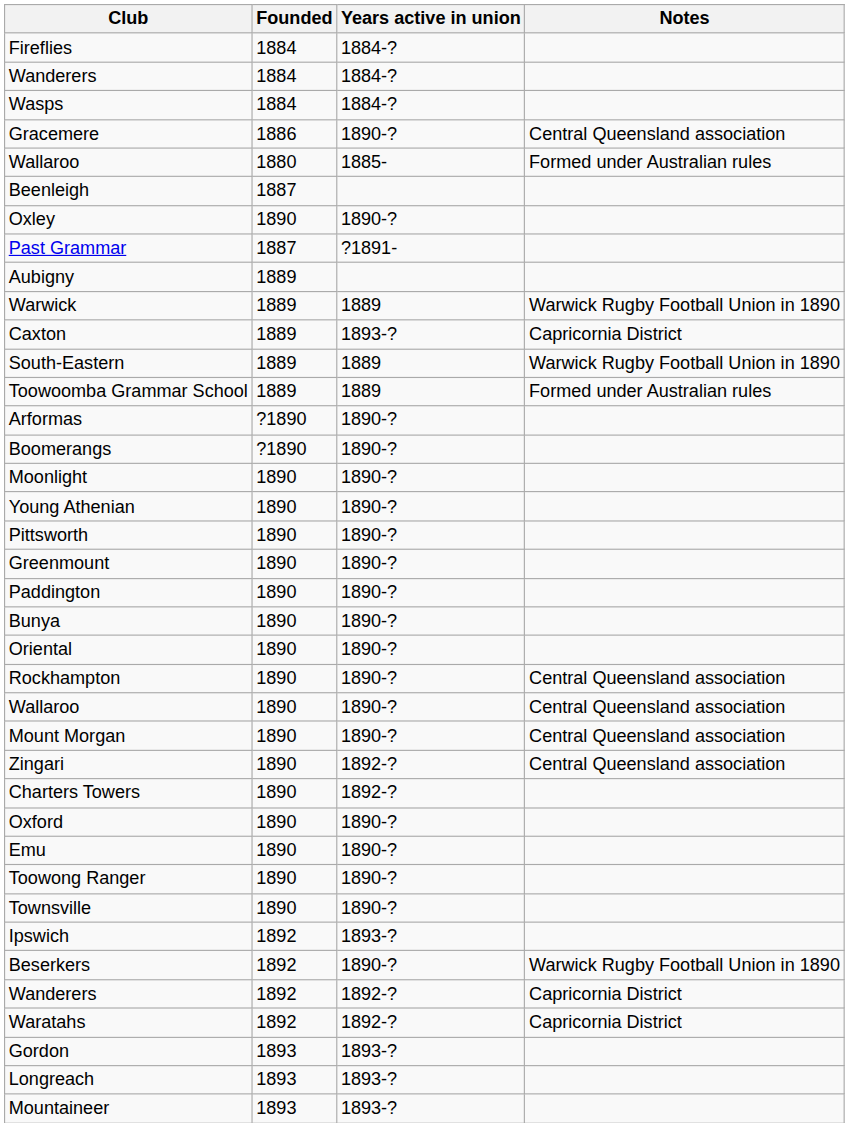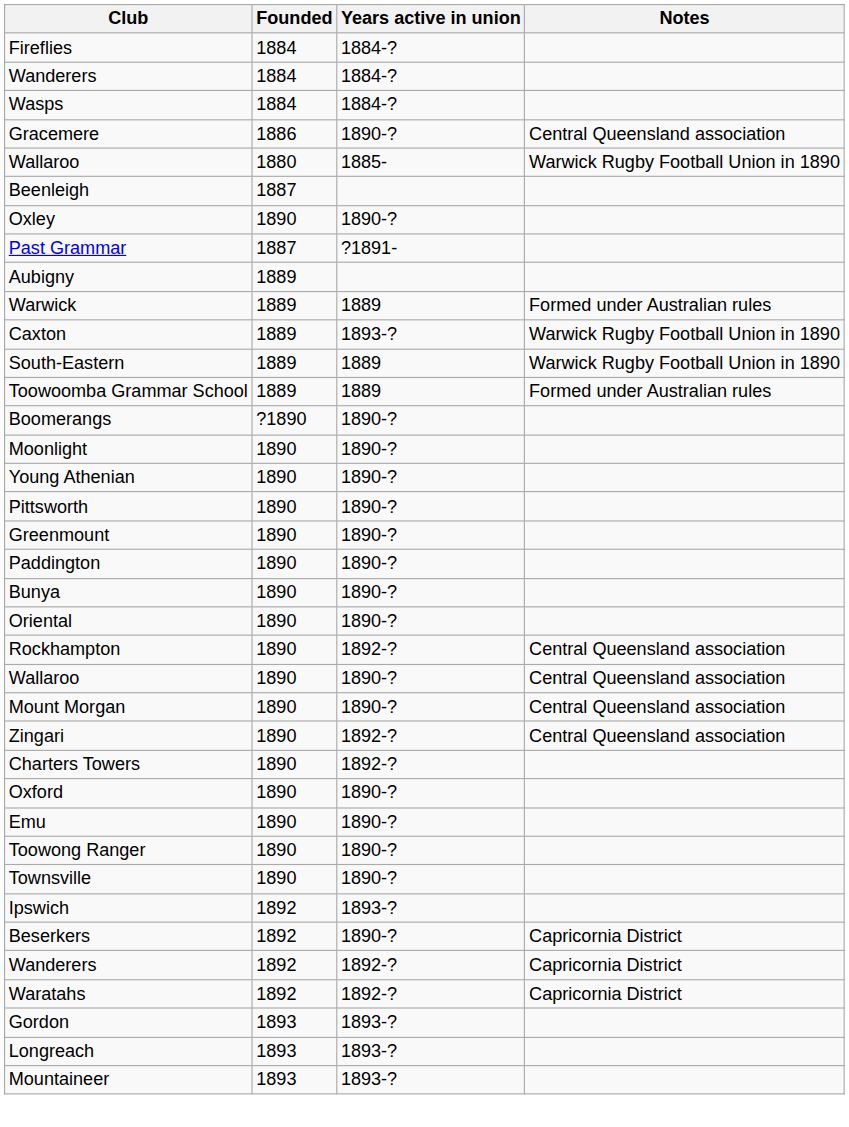 <table class="wikitable sortable" style="font-size:100%">
 <tr>
 <th>Club</th>
 <th>Founded</th>
 <th>Years active in union</th>
 <th>Notes</th>
 </tr>
 <tr>
 <td>Fireflies</td>
 <td>1884</td>
 <td>1884-?</td>
 <td></td>
 </tr>
 <tr>
 <td>Wanderers</td>
 <td>1884</td>
 <td>1884-?</td>
 <td></td>
 </tr>
 <tr>
 <td>Wasps</td>
 <td>1884</td>
 <td>1884-?</td>
 </tr>
 <tr>
 <td>Gracemere</td>
 <td>1886</td>
 <td>1890-?</td>
 <td>Central Queensland association</td>
 </tr>
 <tr>
 <td>Wallaroo</td>
 <td>1880</td>
 <td>1885-</td>
-<td>Formed under Australian rules</td>
+<td>Warwick Rugby Football Union in 1890</td>
 </tr>
 <tr>
 <td>Beenleigh</td>
 <td>1887</td>
 <td></td>
 <td></td>
 </tr>
 <tr>
 <td>Oxley</td>
 <td>1890</td>
 <td>1890-?</td>
 <td></td>
 </tr>
 <tr>
 <td><a href='#'>Past Grammar</a></td>
 <td>1887</td>
 <td>?1891-</td>
 <td></td>
 </tr>
 <tr>
 <td>Aubigny</td>
 <td>1889</td>
 <td></td>
 <td></td>
 </tr>
 <tr>
 <td>Warwick</td>
 <td>1889</td>
 <td>1889</td>
-<td>Warwick Rugby Football Union in 1890</td>
+<td>Formed under Australian rules</td>
 </tr>
 <tr>
 <td>Caxton</td>
 <td>1889</td>
 <td>1893-?</td>
-<td>Capricornia District</td>
+<td>Warwick Rugby Football Union in 1890</td>
 </tr>
 <tr>
 <td>South-Eastern</td>
 <td>1889</td>
 <td>1889</td>
 <td>Warwick Rugby Football Union in 1890</td>
 </tr>
 <tr>
 <td>Toowoomba Grammar School</td>
 <td>1889</td>
 <td>1889</td>
 <td>Formed under Australian rules</td>
-</tr>
-<tr>
-<td>Arformas</td>
-<td>?1890</td>
-<td>1890-?</td>
-<td></td>
 </tr>
 <tr>
 <td>Boomerangs</td>
 <td>?1890</td>
 <td>1890-?</td>
 <td></td>
 </tr>
 <tr>
 <td>Moonlight</td>
 <td>1890</td>
 <td>1890-?</td>
 <td></td>
 </tr>
 <tr>
 <td>Young Athenian</td>
 <td>1890</td>
 <td>1890-?</td>
 <td></td>
 </tr>
 <tr>
 <td>Pittsworth</td>
 <td>1890</td>
 <td>1890-?</td>
 <td></td>
 </tr>
 <tr>
 <td>Greenmount</td>
 <td>1890</td>
 <td>1890-?</td>
 <td></td>
 </tr>
 <tr>
 <td>Paddington</td>
 <td>1890</td>
 <td>1890-?</td>
 <td></td>
 </tr>
 <tr>
 <td>Bunya</td>
 <td>1890</td>
 <td>1890-?</td>
 <td></td>
 </tr>
 <tr>
 <td>Oriental</td>
 <td>1890</td>
 <td>1890-?</td>
 <td></td>
 </tr>
 <tr>
 <td>Rockhampton</td>
 <td>1890</td>
-<td>1890-?</td>
+<td>1892-?</td>
 <td>Central Queensland association</td>
 </tr>
 <tr>
 <td>Wallaroo</td>
 <td>1890</td>
 <td>1890-?</td>
 <td>Central Queensland association</td>
 </tr>
 <tr>
 <td>Mount Morgan</td>
 <td>1890</td>
 <td>1890-?</td>
 <td>Central Queensland association</td>
 </tr>
 <tr>
 <td>Zingari</td>
 <td>1890</td>
 <td>1892-?</td>
 <td>Central Queensland association</td>
 </tr>
 <tr>
 <td>Charters Towers</td>
 <td>1890</td>
 <td>1892-?</td>
 <td></td>
 </tr>
 <tr>
 <td>Oxford</td>
 <td>1890</td>
 <td>1890-?</td>
 <td></td>
 </tr>
 <tr>
 <td>Emu</td>
 <td>1890</td>
 <td>1890-?</td>
 <td></td>
 </tr>
 <tr>
 <td>Toowong Ranger</td>
 <td>1890</td>
 <td>1890-?</td>
 <td></td>
 </tr>
 <tr>
 <td>Townsville</td>
 <td>1890</td>
 <td>1890-?</td>
 <td></td>
 </tr>
 <tr>
 <td>Ipswich</td>
 <td>1892</td>
 <td>1893-?</td>
 <td></td>
 </tr>
 <tr>
 <td>Beserkers</td>
 <td>1892</td>
 <td>1890-?</td>
-<td>Warwick Rugby Football Union in 1890</td>
+<td>Capricornia District</td>
 </tr>
 <tr>
 <td>Wanderers</td>
 <td>1892</td>
 <td>1892-?</td>
 <td>Capricornia District</td>
 </tr>
 <tr>
 <td>Waratahs</td>
 <td>1892</td>
 <td>1892-?</td>
 <td>Capricornia District</td>
 </tr>
 <tr>
 <td>Gordon</td>
 <td>1893</td>
 <td>1893-?</td>
 <td></td>
 </tr>
 <tr>
 <td>Longreach</td>
 <td>1893</td>
 <td>1893-?</td>
 <td></td>
 </tr>
 <tr>
 <td>Mountaineer</td>
 <td>1893</td>
 <td>1893-?</td>
 <td></td>
 </tr>
 </table>
